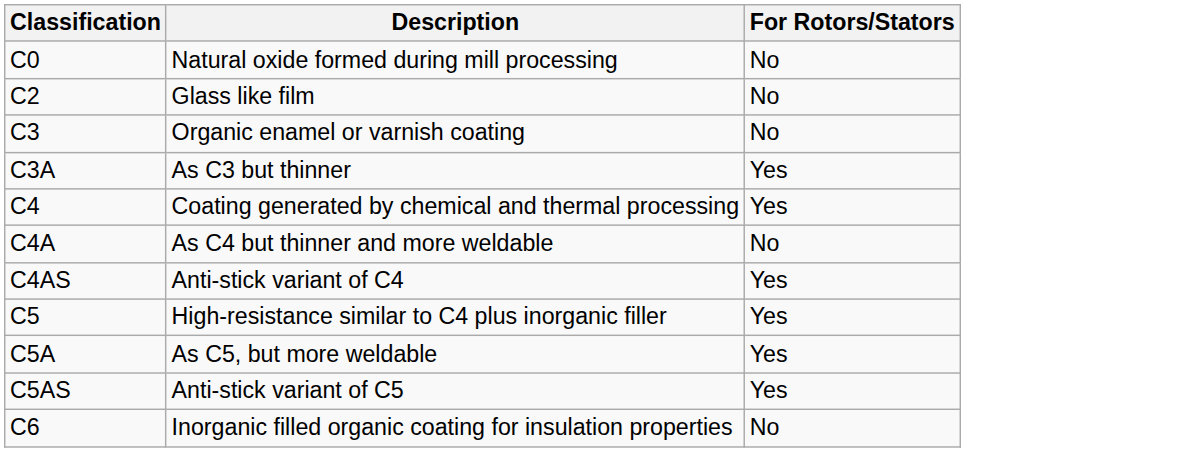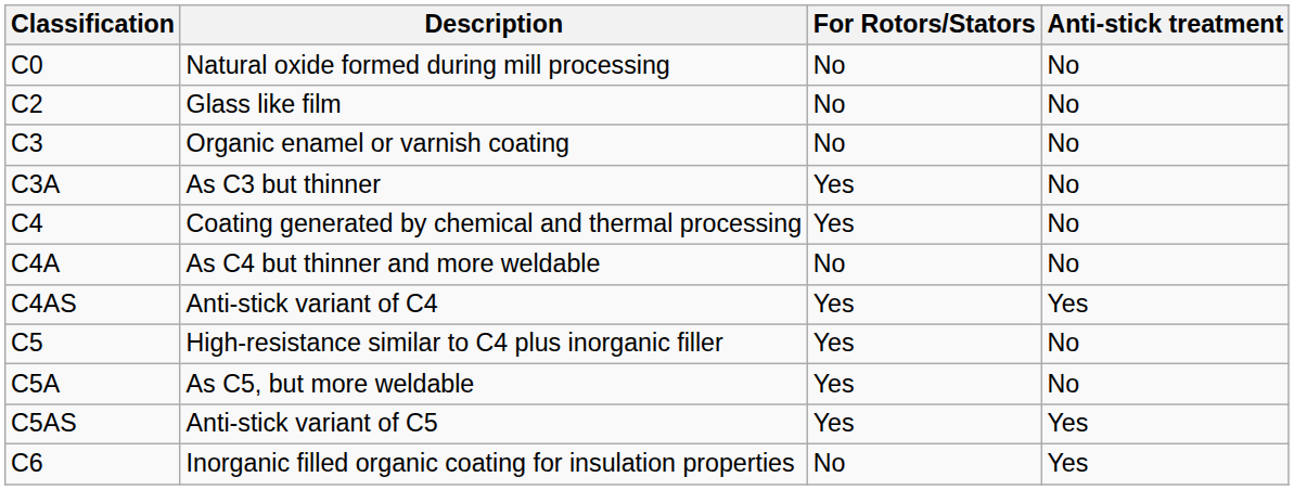 <table class="wikitable">
 <tr>
 <th>Classification</th>
 <th>Description</th>
 <th>For Rotors/Stators</th>
+<th>Anti-stick treatment</th>
 </tr>
 <tr>
 <td>C0</td>
 <td>Natural oxide formed during mill processing</td>
+<td>No</td>
 <td>No</td>
 </tr>
 <tr>
 <td>C2</td>
 <td>Glass like film</td>
 <td>No</td>
+<td>No</td>
 </tr>
 <tr>
 <td>C3</td>
 <td>Organic enamel or varnish coating</td>
+<td>No</td>
 <td>No</td>
 </tr>
 <tr>
 <td>C3A</td>
 <td>As C3 but thinner</td>
 <td>Yes</td>
+<td>No</td>
 </tr>
 <tr>
 <td>C4</td>
 <td>Coating generated by chemical and thermal processing</td>
 <td>Yes</td>
+<td>No</td>
 </tr>
 <tr>
 <td>C4A</td>
 <td>As C4 but thinner and more weldable</td>
+<td>No</td>
 <td>No</td>
 </tr>
 <tr>
 <td>C4AS</td>
 <td>Anti-stick variant of C4</td>
 <td>Yes</td>
+<td>Yes</td>
 </tr>
 <tr>
 <td>C5</td>
 <td>High-resistance similar to C4 plus inorganic filler</td>
 <td>Yes</td>
+<td>No</td>
 </tr>
 <tr>
 <td>C5A</td>
 <td>As C5, but more weldable</td>
 <td>Yes</td>
+<td>No</td>
 </tr>
 <tr>
 <td>C5AS</td>
 <td>Anti-stick variant of C5</td>
+<td>Yes</td>
 <td>Yes</td>
 </tr>
 <tr>
 <td>C6</td>
 <td>Inorganic filled organic coating for insulation properties</td>
 <td>No</td>
+<td>Yes</td>
 </tr>
 </table>
